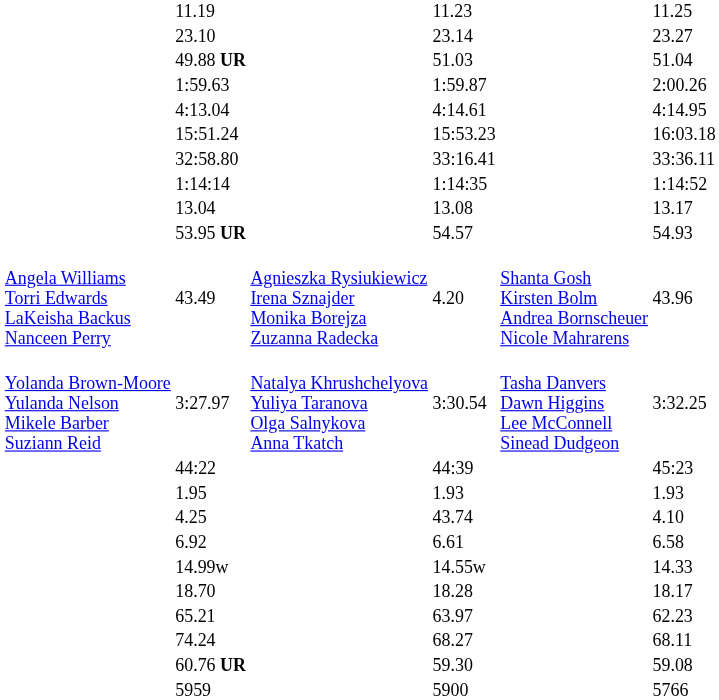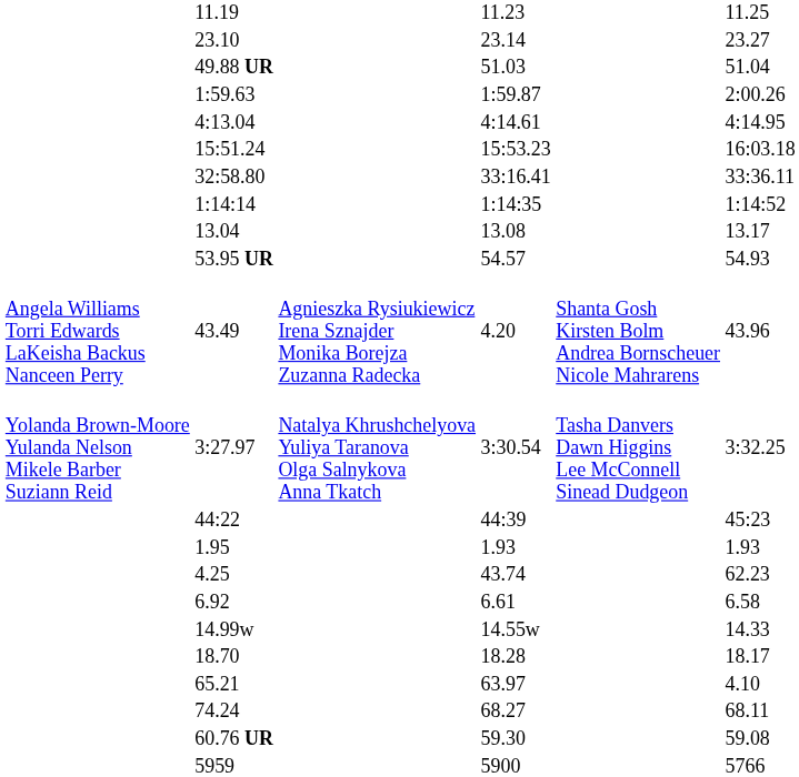 <table>
 <tr>
 <td></td>
 <td></td>
 <td>11.19</td>
 <td></td>
 <td>11.23</td>
 <td></td>
 <td>11.25</td>
 </tr>
 <tr>
 <td></td>
 <td></td>
 <td>23.10</td>
 <td></td>
 <td>23.14</td>
 <td></td>
 <td>23.27</td>
 </tr>
 <tr>
 <td></td>
 <td></td>
 <td>49.88 <strong>UR</strong></td>
 <td></td>
 <td>51.03</td>
 <td></td>
 <td>51.04</td>
 </tr>
 <tr>
 <td></td>
 <td></td>
 <td>1:59.63</td>
 <td></td>
 <td>1:59.87</td>
 <td></td>
 <td>2:00.26</td>
 </tr>
 <tr>
 <td></td>
 <td></td>
 <td>4:13.04</td>
 <td></td>
 <td>4:14.61</td>
 <td></td>
 <td>4:14.95</td>
 </tr>
 <tr>
 <td></td>
 <td></td>
 <td>15:51.24</td>
 <td></td>
 <td>15:53.23</td>
 <td></td>
 <td>16:03.18</td>
 </tr>
 <tr>
 <td></td>
 <td></td>
 <td>32:58.80</td>
 <td></td>
 <td>33:16.41</td>
 <td></td>
 <td>33:36.11</td>
 </tr>
 <tr>
 <td></td>
 <td></td>
 <td>1:14:14</td>
 <td></td>
 <td>1:14:35</td>
 <td></td>
 <td>1:14:52</td>
 </tr>
 <tr>
 <td></td>
 <td></td>
 <td>13.04</td>
 <td></td>
 <td>13.08</td>
 <td></td>
 <td>13.17</td>
 </tr>
 <tr>
 <td></td>
 <td></td>
 <td>53.95 <strong>UR</strong></td>
 <td></td>
 <td>54.57</td>
 <td></td>
 <td>54.93</td>
 </tr>
 <tr>
 <td></td>
 <td><br><a href='#'>Angela Williams</a><br><a href='#'>Torri Edwards</a><br><a href='#'>LaKeisha Backus</a><br><a href='#'>Nanceen Perry</a></td>
 <td>43.49</td>
 <td><br><a href='#'>Agnieszka Rysiukiewicz</a><br><a href='#'>Irena Sznajder</a><br><a href='#'>Monika Borejza</a><br><a href='#'>Zuzanna Radecka</a></td>
 <td>4.20</td>
 <td><br><a href='#'>Shanta Gosh</a><br><a href='#'>Kirsten Bolm</a><br><a href='#'>Andrea Bornscheuer</a><br><a href='#'>Nicole Mahrarens</a></td>
 <td>43.96</td>
 </tr>
 <tr>
 <td></td>
 <td><br><a href='#'>Yolanda Brown-Moore</a><br><a href='#'>Yulanda Nelson</a><br><a href='#'>Mikele Barber</a><br><a href='#'>Suziann Reid</a></td>
 <td>3:27.97</td>
 <td><br><a href='#'>Natalya Khrushchelyova</a><br><a href='#'>Yuliya Taranova</a><br><a href='#'>Olga Salnykova</a><br><a href='#'>Anna Tkatch</a></td>
 <td>3:30.54</td>
 <td><br><a href='#'>Tasha Danvers</a><br><a href='#'>Dawn Higgins</a><br><a href='#'>Lee McConnell</a><br><a href='#'>Sinead Dudgeon</a></td>
 <td>3:32.25</td>
 </tr>
 <tr>
 <td></td>
 <td></td>
 <td>44:22</td>
 <td></td>
 <td>44:39</td>
 <td></td>
 <td>45:23</td>
 </tr>
 <tr>
 <td></td>
 <td></td>
 <td>1.95</td>
 <td></td>
 <td>1.93</td>
 <td></td>
 <td>1.93</td>
 </tr>
 <tr>
 <td></td>
 <td></td>
 <td>4.25</td>
 <td></td>
 <td>43.74</td>
 <td></td>
-<td>4.10</td>
+<td>62.23</td>
 </tr>
 <tr>
 <td></td>
 <td></td>
 <td>6.92</td>
 <td></td>
 <td>6.61</td>
 <td></td>
 <td>6.58</td>
 </tr>
 <tr>
 <td></td>
 <td></td>
 <td>14.99w</td>
 <td></td>
 <td>14.55w</td>
 <td></td>
 <td>14.33</td>
 </tr>
 <tr>
 <td></td>
 <td></td>
 <td>18.70</td>
 <td></td>
 <td>18.28</td>
 <td></td>
 <td>18.17</td>
 </tr>
 <tr>
 <td></td>
 <td></td>
 <td>65.21</td>
 <td></td>
 <td>63.97</td>
 <td></td>
-<td>62.23</td>
+<td>4.10</td>
 </tr>
 <tr>
 <td></td>
 <td></td>
 <td>74.24</td>
 <td></td>
 <td>68.27</td>
 <td></td>
 <td>68.11</td>
 </tr>
 <tr>
 <td></td>
 <td></td>
 <td>60.76 <strong>UR</strong></td>
 <td></td>
 <td>59.30</td>
 <td></td>
 <td>59.08</td>
 </tr>
 <tr>
 <td></td>
 <td></td>
 <td>5959</td>
 <td></td>
 <td>5900</td>
 <td></td>
 <td>5766</td>
 </tr>
 </table>
